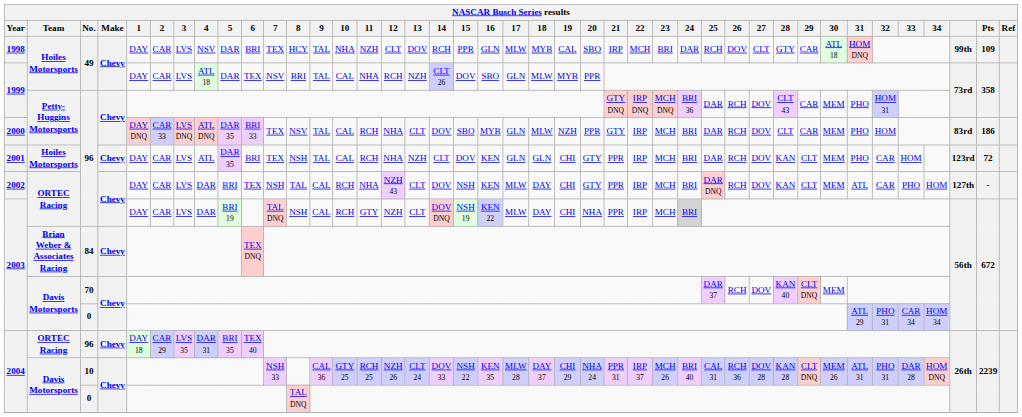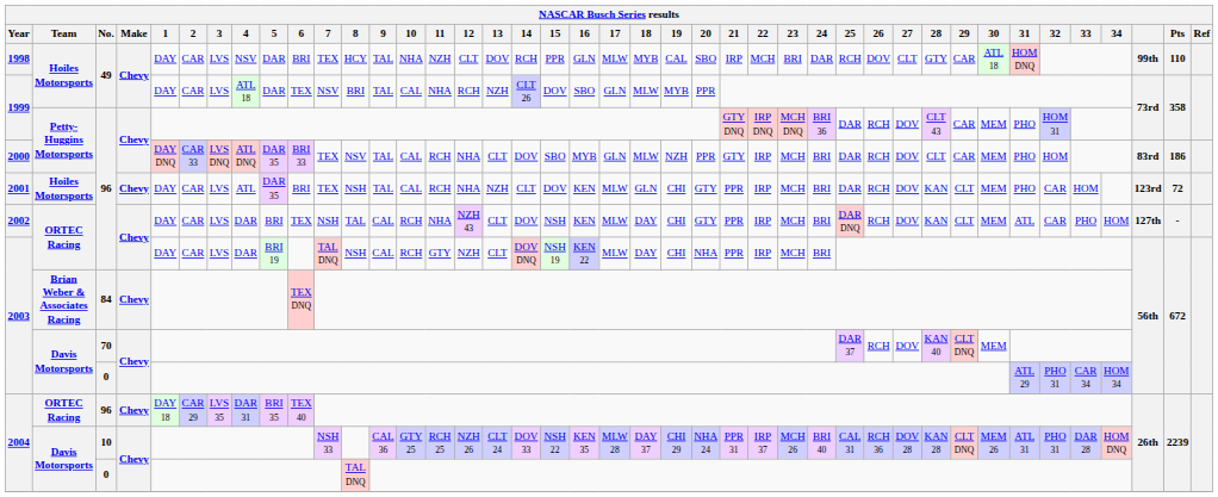 <table class="wikitable" style="text-align:center; font-size:75%">
 <tr>
 <th colspan=41><a href='#'>NASCAR Busch Series</a> results</th>
 </tr>
 <tr>
 <th>Year</th>
 <th>Team</th>
 <th>No.</th>
 <th>Make</th>
 <th>1</th>
 <th>2</th>
 <th>3</th>
 <th>4</th>
 <th>5</th>
 <th>6</th>
 <th>7</th>
 <th>8</th>
 <th>9</th>
 <th>10</th>
 <th>11</th>
 <th>12</th>
 <th>13</th>
 <th>14</th>
 <th>15</th>
 <th>16</th>
 <th>17</th>
 <th>18</th>
 <th>19</th>
 <th>20</th>
 <th>21</th>
 <th>22</th>
 <th>23</th>
 <th>24</th>
 <th>25</th>
 <th>26</th>
 <th>27</th>
 <th>28</th>
 <th>29</th>
 <th>30</th>
 <th>31</th>
 <th>32</th>
 <th>33</th>
 <th>34</th>
 <th></th>
 <th>Pts</th>
 <th>Ref</th>
 </tr>
 <tr>
 <th><a href='#'>1998</a></th>
 <th rowspan=2><a href='#'>Hoiles Motorsports</a></th>
 <th rowspan=2>49</th>
 <th rowspan=2><a href='#'>Chevy</a></th>
 <td><a href='#'>DAY</a></td>
 <td><a href='#'>CAR</a></td>
 <td><a href='#'>LVS</a></td>
 <td><a href='#'>NSV</a></td>
 <td><a href='#'>DAR</a></td>
 <td><a href='#'>BRI</a></td>
 <td><a href='#'>TEX</a></td>
 <td><a href='#'>HCY</a></td>
 <td><a href='#'>TAL</a></td>
 <td><a href='#'>NHA</a></td>
 <td><a href='#'>NZH</a></td>
 <td><a href='#'>CLT</a></td>
 <td><a href='#'>DOV</a></td>
 <td><a href='#'>RCH</a></td>
 <td><a href='#'>PPR</a></td>
 <td><a href='#'>GLN</a></td>
 <td><a href='#'>MLW</a></td>
 <td><a href='#'>MYB</a></td>
 <td><a href='#'>CAL</a></td>
 <td><a href='#'>SBO</a></td>
 <td><a href='#'>IRP</a></td>
 <td><a href='#'>MCH</a></td>
 <td><a href='#'>BRI</a></td>
 <td><a href='#'>DAR</a></td>
 <td><a href='#'>RCH</a></td>
 <td><a href='#'>DOV</a></td>
 <td><a href='#'>CLT</a></td>
 <td><a href='#'>GTY</a></td>
 <td><a href='#'>CAR</a></td>
 <td style="background:#DFFFDF;"><a href='#'>ATL</a><br><small>18</small></td>
 <td style="background:#FFCFCF;"><a href='#'>HOM</a><br><small>DNQ</small></td>
 <td colspan=3></td>
 <th>99th</th>
-<th>109</th>
+<th>110</th>
 <th></th>
 </tr>
 <tr>
 <th rowspan=2><a href='#'>1999</a></th>
 <td><a href='#'>DAY</a></td>
 <td><a href='#'>CAR</a></td>
 <td><a href='#'>LVS</a></td>
 <td style="background:#DFFFDF;"><a href='#'>ATL</a><br><small>18</small></td>
 <td><a href='#'>DAR</a></td>
 <td><a href='#'>TEX</a></td>
 <td><a href='#'>NSV</a></td>
 <td><a href='#'>BRI</a></td>
 <td><a href='#'>TAL</a></td>
 <td><a href='#'>CAL</a></td>
 <td><a href='#'>NHA</a></td>
 <td><a href='#'>RCH</a></td>
 <td><a href='#'>NZH</a></td>
 <td style="background:#CFCFFF;"><a href='#'>CLT</a><br><small>26</small></td>
 <td><a href='#'>DOV</a></td>
 <td><a href='#'>SBO</a></td>
 <td><a href='#'>GLN</a></td>
 <td><a href='#'>MLW</a></td>
 <td><a href='#'>MYB</a></td>
 <td><a href='#'>PPR</a></td>
 <td colspan=14></td>
 <th rowspan=2>73rd</th>
 <th rowspan=2>358</th>
 <th rowspan=2></th>
 </tr>
 <tr>
 <th rowspan=2><a href='#'>Petty-Huggins Motorsports</a></th>
 <th rowspan=5>96</th>
 <th rowspan=2><a href='#'>Chevy</a></th>
 <td colspan=20></td>
 <td style="background:#FFCFCF;"><a href='#'>GTY</a><br><small>DNQ</small></td>
 <td style="background:#FFCFCF;"><a href='#'>IRP</a><br><small>DNQ</small></td>
 <td style="background:#FFCFCF;"><a href='#'>MCH</a><br><small>DNQ</small></td>
 <td style="background:#EFCFFF;"><a href='#'>BRI</a><br><small>36</small></td>
 <td><a href='#'>DAR</a></td>
 <td><a href='#'>RCH</a></td>
 <td><a href='#'>DOV</a></td>
 <td style="background:#EFCFFF;"><a href='#'>CLT</a><br><small>43</small></td>
 <td><a href='#'>CAR</a></td>
 <td><a href='#'>MEM</a></td>
 <td><a href='#'>PHO</a></td>
 <td style="background:#CFCFFF;"><a href='#'>HOM</a><br><small>31</small></td>
 <td colspan=2></td>
 </tr>
 <tr>
 <th><a href='#'>2000</a></th>
 <td style="background:#FFCFCF;"><a href='#'>DAY</a><br><small>DNQ</small></td>
 <td style="background:#CFCFFF;"><a href='#'>CAR</a><br><small>33</small></td>
 <td style="background:#FFCFCF;"><a href='#'>LVS</a><br><small>DNQ</small></td>
 <td style="background:#FFCFCF;"><a href='#'>ATL</a><br><small>DNQ</small></td>
 <td style="background:#EFCFFF;"><a href='#'>DAR</a><br><small>35</small></td>
 <td style="background:#EFCFFF;"><a href='#'>BRI</a><br><small>33</small></td>
 <td><a href='#'>TEX</a></td>
 <td><a href='#'>NSV</a></td>
 <td><a href='#'>TAL</a></td>
 <td><a href='#'>CAL</a></td>
 <td><a href='#'>RCH</a></td>
 <td><a href='#'>NHA</a></td>
 <td><a href='#'>CLT</a></td>
 <td><a href='#'>DOV</a></td>
 <td><a href='#'>SBO</a></td>
 <td><a href='#'>MYB</a></td>
 <td><a href='#'>GLN</a></td>
 <td><a href='#'>MLW</a></td>
 <td><a href='#'>NZH</a></td>
 <td><a href='#'>PPR</a></td>
 <td><a href='#'>GTY</a></td>
 <td><a href='#'>IRP</a></td>
 <td><a href='#'>MCH</a></td>
 <td><a href='#'>BRI</a></td>
 <td><a href='#'>DAR</a></td>
 <td><a href='#'>RCH</a></td>
 <td><a href='#'>DOV</a></td>
 <td><a href='#'>CLT</a></td>
 <td><a href='#'>CAR</a></td>
 <td><a href='#'>MEM</a></td>
 <td><a href='#'>PHO</a></td>
 <td><a href='#'>HOM</a></td>
 <td colspan=2></td>
 <th>83rd</th>
 <th>186</th>
 <th></th>
 </tr>
 <tr>
 <th><a href='#'>2001</a></th>
 <th><a href='#'>Hoiles Motorsports</a></th>
 <th><a href='#'>Chevy</a></th>
 <td><a href='#'>DAY</a></td>
 <td><a href='#'>CAR</a></td>
 <td><a href='#'>LVS</a></td>
 <td><a href='#'>ATL</a></td>
 <td style="background:#EFCFFF;"><a href='#'>DAR</a><br><small>35</small></td>
 <td><a href='#'>BRI</a></td>
 <td><a href='#'>TEX</a></td>
 <td><a href='#'>NSH</a></td>
 <td><a href='#'>TAL</a></td>
 <td><a href='#'>CAL</a></td>
 <td><a href='#'>RCH</a></td>
 <td><a href='#'>NHA</a></td>
 <td><a href='#'>NZH</a></td>
 <td><a href='#'>CLT</a></td>
 <td><a href='#'>DOV</a></td>
 <td><a href='#'>KEN</a></td>
-<td><a href='#'>GLN</a></td>
+<td><a href='#'>MLW</a></td>
 <td><a href='#'>GLN</a></td>
 <td><a href='#'>CHI</a></td>
 <td><a href='#'>GTY</a></td>
 <td><a href='#'>PPR</a></td>
 <td><a href='#'>IRP</a></td>
 <td><a href='#'>MCH</a></td>
 <td><a href='#'>BRI</a></td>
 <td><a href='#'>DAR</a></td>
 <td><a href='#'>RCH</a></td>
 <td><a href='#'>DOV</a></td>
 <td><a href='#'>KAN</a></td>
 <td><a href='#'>CLT</a></td>
 <td><a href='#'>MEM</a></td>
 <td><a href='#'>PHO</a></td>
 <td><a href='#'>CAR</a></td>
 <td><a href='#'>HOM</a></td>
 <td colspan=1></td>
 <th>123rd</th>
 <th>72</th>
 <th></th>
 </tr>
 <tr>
 <th><a href='#'>2002</a></th>
 <th rowspan=2><a href='#'>ORTEC Racing</a></th>
 <th rowspan=2><a href='#'>Chevy</a></th>
 <td><a href='#'>DAY</a></td>
 <td><a href='#'>CAR</a></td>
 <td><a href='#'>LVS</a></td>
 <td><a href='#'>DAR</a></td>
 <td><a href='#'>BRI</a></td>
 <td><a href='#'>TEX</a></td>
 <td><a href='#'>NSH</a></td>
 <td><a href='#'>TAL</a></td>
 <td><a href='#'>CAL</a></td>
 <td><a href='#'>RCH</a></td>
 <td><a href='#'>NHA</a></td>
 <td style="background:#EFCFFF;"><a href='#'>NZH</a><br><small>43</small></td>
 <td><a href='#'>CLT</a></td>
 <td><a href='#'>DOV</a></td>
 <td><a href='#'>NSH</a></td>
 <td><a href='#'>KEN</a></td>
 <td><a href='#'>MLW</a></td>
 <td><a href='#'>DAY</a></td>
 <td><a href='#'>CHI</a></td>
 <td><a href='#'>GTY</a></td>
 <td><a href='#'>PPR</a></td>
 <td><a href='#'>IRP</a></td>
 <td><a href='#'>MCH</a></td>
 <td><a href='#'>BRI</a></td>
 <td style="background:#FFCFCF;"><a href='#'>DAR</a><br><small>DNQ</small></td>
 <td><a href='#'>RCH</a></td>
 <td><a href='#'>DOV</a></td>
 <td><a href='#'>KAN</a></td>
 <td><a href='#'>CLT</a></td>
 <td><a href='#'>MEM</a></td>
 <td><a href='#'>ATL</a></td>
 <td><a href='#'>CAR</a></td>
 <td><a href='#'>PHO</a></td>
 <td><a href='#'>HOM</a></td>
 <th>127th</th>
 <th>-</th>
 <th></th>
 </tr>
 <tr>
 <th rowspan=4><a href='#'>2003</a></th>
 <td><a href='#'>DAY</a></td>
 <td><a href='#'>CAR</a></td>
 <td><a href='#'>LVS</a></td>
 <td><a href='#'>DAR</a></td>
 <td style="background:#DFFFDF;"><a href='#'>BRI</a><br><small>19</small></td>
 <td></td>
 <td style="background:#FFCFCF;"><a href='#'>TAL</a><br><small>DNQ</small></td>
 <td><a href='#'>NSH</a></td>
 <td><a href='#'>CAL</a></td>
 <td><a href='#'>RCH</a></td>
 <td><a href='#'>GTY</a></td>
 <td><a href='#'>NZH</a></td>
 <td><a href='#'>CLT</a></td>
 <td style="background:#FFCFCF;"><a href='#'>DOV</a><br><small>DNQ</small></td>
 <td style="background:#DFFFDF;"><a href='#'>NSH</a><br><small>19</small></td>
 <td style="background:#CFCFFF;"><a href='#'>KEN</a><br><small>22</small></td>
 <td><a href='#'>MLW</a></td>
 <td><a href='#'>DAY</a></td>
 <td><a href='#'>CHI</a></td>
 <td><a href='#'>NHA</a></td>
 <td><a href='#'>PPR</a></td>
 <td><a href='#'>IRP</a></td>
 <td><a href='#'>MCH</a></td>
-<td style="background: lightgrey;"><a href='#'>BRI</a></td>
+<td><a href='#'>BRI</a></td>
 <td colspan=10></td>
 <th rowspan=4>56th</th>
 <th rowspan=4>672</th>
 <th rowspan=4></th>
 </tr>
 <tr>
 <th><a href='#'>Brian Weber & Associates Racing</a></th>
 <th>84</th>
 <th><a href='#'>Chevy</a></th>
 <td colspan=5></td>
 <td style="background:#FFCFCF;"><a href='#'>TEX</a><br><small>DNQ</small></td>
 <td colspan=28></td>
 </tr>
 <tr>
 <th rowspan=2><a href='#'>Davis Motorsports</a></th>
 <th>70</th>
 <th rowspan=2><a href='#'>Chevy</a></th>
 <td colspan=24></td>
 <td style="background:#EFCFFF;"><a href='#'>DAR</a><br><small>37</small></td>
 <td><a href='#'>RCH</a></td>
 <td><a href='#'>DOV</a></td>
 <td style="background:#EFCFFF;"><a href='#'>KAN</a><br><small>40</small></td>
 <td style="background:#FFCFCF;"><a href='#'>CLT</a><br><small>DNQ</small></td>
 <td><a href='#'>MEM</a></td>
 <td colspan=4></td>
 </tr>
 <tr>
 <th>0</th>
 <td colspan=30></td>
 <td style="background:#CFCFFF;"><a href='#'>ATL</a><br><small>29</small></td>
 <td style="background:#CFCFFF;"><a href='#'>PHO</a><br><small>31</small></td>
 <td style="background:#CFCFFF;"><a href='#'>CAR</a><br><small>34</small></td>
 <td style="background:#CFCFFF;"><a href='#'>HOM</a><br><small>34</small></td>
 </tr>
 <tr>
 <th rowspan=3><a href='#'>2004</a></th>
 <th><a href='#'>ORTEC Racing</a></th>
 <th>96</th>
 <th><a href='#'>Chevy</a></th>
 <td style="background:#DFFFDF;"><a href='#'>DAY</a><br><small>18</small></td>
 <td style="background:#CFCFFF;"><a href='#'>CAR</a><br><small>29</small></td>
 <td style="background:#EFCFFF;"><a href='#'>LVS</a><br><small>35</small></td>
 <td style="background:#CFCFFF;"><a href='#'>DAR</a><br><small>31</small></td>
 <td style="background:#EFCFFF;"><a href='#'>BRI</a><br><small>35</small></td>
 <td style="background:#EFCFFF;"><a href='#'>TEX</a><br><small>40</small></td>
 <td colspan=28></td>
 <th rowspan=3>26th</th>
 <th rowspan=3>2239</th>
 <th rowspan=3></th>
 </tr>
 <tr>
 <th rowspan=2><a href='#'>Davis Motorsports</a></th>
 <th>10</th>
 <th rowspan=2><a href='#'>Chevy</a></th>
 <td colspan=6></td>
 <td style="background:#EFCFFF;"><a href='#'>NSH</a><br><small>33</small></td>
 <td></td>
 <td style="background:#EFCFFF;"><a href='#'>CAL</a><br><small>36</small></td>
 <td style="background:#CFCFFF;"><a href='#'>GTY</a><br><small>25</small></td>
 <td style="background:#CFCFFF;"><a href='#'>RCH</a><br><small>25</small></td>
 <td style="background:#CFCFFF;"><a href='#'>NZH</a><br><small>26</small></td>
 <td style="background:#CFCFFF;"><a href='#'>CLT</a><br><small>24</small></td>
 <td style="background:#EFCFFF;"><a href='#'>DOV</a><br><small>33</small></td>
 <td style="background:#CFCFFF;"><a href='#'>NSH</a><br><small>22</small></td>
 <td style="background:#EFCFFF;"><a href='#'>KEN</a><br><small>35</small></td>
 <td style="background:#CFCFFF;"><a href='#'>MLW</a><br><small>28</small></td>
 <td style="background:#EFCFFF;"><a href='#'>DAY</a><br><small>37</small></td>
 <td style="background:#CFCFFF;"><a href='#'>CHI</a><br><small>29</small></td>
 <td style="background:#CFCFFF;"><a href='#'>NHA</a><br><small>24</small></td>
 <td style="background:#EFCFFF;"><a href='#'>PPR</a><br><small>31</small></td>
 <td style="background:#EFCFFF;"><a href='#'>IRP</a><br><small>37</small></td>
 <td style="background:#CFCFFF;"><a href='#'>MCH</a><br><small>26</small></td>
 <td style="background:#EFCFFF;"><a href='#'>BRI</a><br><small>40</small></td>
 <td style="background:#CFCFFF;"><a href='#'>CAL</a><br><small>31</small></td>
 <td style="background:#CFCFFF;"><a href='#'>RCH</a><br><small>36</small></td>
 <td style="background:#CFCFFF;"><a href='#'>DOV</a><br><small>28</small></td>
 <td style="background:#CFCFFF;"><a href='#'>KAN</a><br><small>28</small></td>
 <td style="background:#FFCFCF;"><a href='#'>CLT</a><br><small>DNQ</small></td>
 <td style="background:#CFCFFF;"><a href='#'>MEM</a><br><small>26</small></td>
 <td style="background:#CFCFFF;"><a href='#'>ATL</a><br><small>31</small></td>
 <td style="background:#CFCFFF;"><a href='#'>PHO</a><br><small>31</small></td>
 <td style="background:#CFCFFF;"><a href='#'>DAR</a><br><small>28</small></td>
 <td style="background:#FFCFCF;"><a href='#'>HOM</a><br><small>DNQ</small></td>
 </tr>
 <tr>
 <th>0</th>
 <td colspan=7></td>
 <td style="background:#FFCFCF;"><a href='#'>TAL</a><br><small>DNQ</small></td>
 <td colspan=26></td>
 </tr>
 <tr>
 </tr>
 </table>
